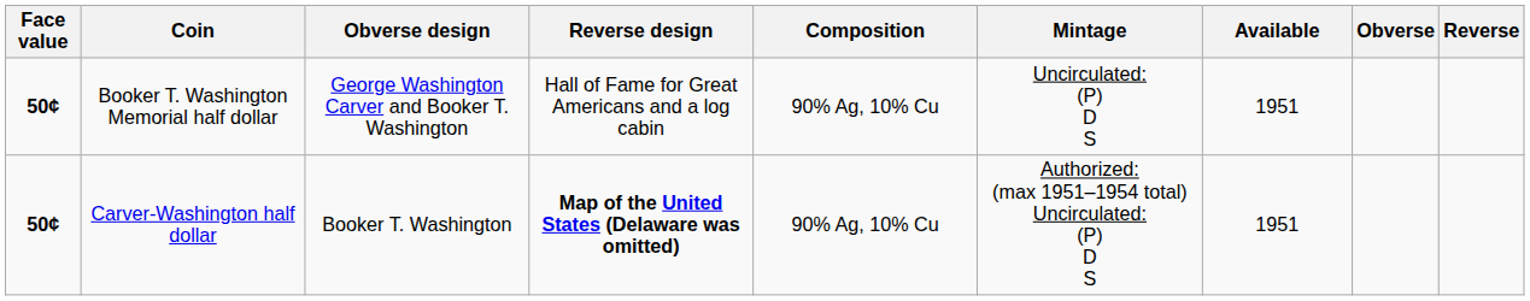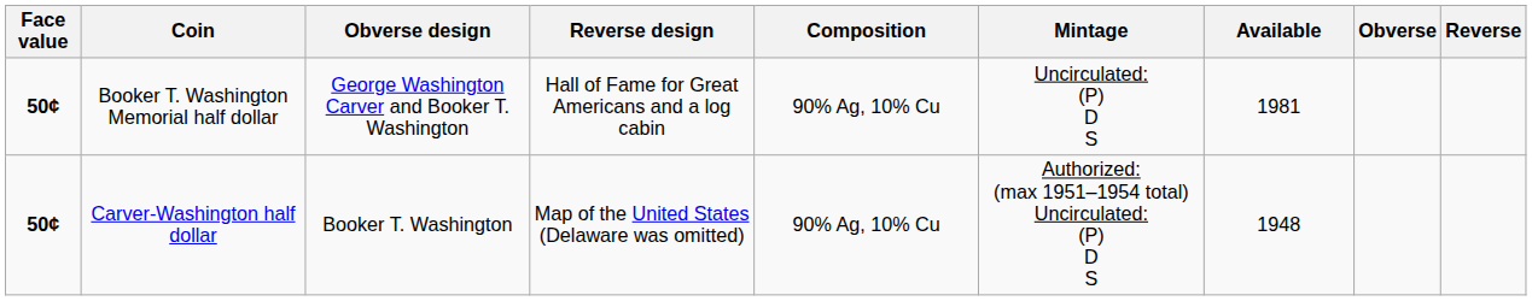 <table class="wikitable">
 <tr>
 <th width="5%">Face value</th>
 <th width="15%">Coin</th>
 <th width="15%">Obverse design</th>
 <th width="15%">Reverse design</th>
 <th width="15%">Composition</th>
 <th width="15%">Mintage</th>
 <th width="10%">Available</th>
 <th>Obverse</th>
 <th>Reverse</th>
 </tr>
 <tr>
 <td align="center"><strong>50¢</strong></td>
 <td align="center">Booker T. Washington Memorial half dollar</td>
 <td align="center"><a href='#'>George Washington Carver</a> and Booker T. Washington</td>
 <td align="center">Hall of Fame for Great Americans and a log cabin</td>
 <td align="center">90% Ag, 10% Cu</td>
 <td align="center"><u>Uncirculated:</u><br> (P) <br>  D <br>  S</td>
-<td align="center">1951</td>
+<td align="center">1981</td>
 <td></td>
 <td></td>
 </tr>
 <tr>
 <td align="center"><strong>50¢</strong></td>
 <td align="center"><a href='#'>Carver-Washington half dollar</a></td>
 <td align="center">Booker T. Washington</td>
-<td align="center"><strong>Map of the <a href='#'>United States</a> (Delaware was omitted)</strong></td>
+<td align="center">Map of the <a href='#'>United States</a> (Delaware was omitted)</td>
 <td align="center">90% Ag, 10% Cu</td>
 <td align="center"><u>Authorized:</u><br> (max 1951–1954 total)<br><u>Uncirculated:</u><br> (P) <br>  D <br>  S</td>
-<td align="center">1951</td>
+<td align="center">1948</td>
 <td></td>
 <td></td>
 </tr>
 </table>
